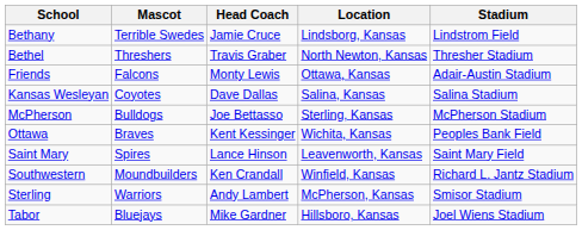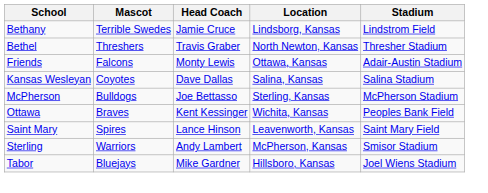 <table class="wikitable">
 <tr>
 <th>School</th>
 <th>Mascot</th>
 <th>Head Coach</th>
 <th>Location</th>
 <th>Stadium</th>
 </tr>
 <tr>
 <td><a href='#'>Bethany</a></td>
 <td><a href='#'>Terrible Swedes</a></td>
 <td><a href='#'>Jamie Cruce</a></td>
 <td><a href='#'>Lindsborg, Kansas</a></td>
 <td><a href='#'>Lindstrom Field</a></td>
 </tr>
 <tr>
 <td><a href='#'>Bethel</a></td>
 <td><a href='#'>Threshers</a></td>
 <td><a href='#'>Travis Graber</a></td>
 <td><a href='#'>North Newton, Kansas</a></td>
 <td><a href='#'>Thresher Stadium</a></td>
 </tr>
 <tr>
 <td><a href='#'>Friends</a></td>
 <td><a href='#'>Falcons</a></td>
 <td><a href='#'>Monty Lewis</a></td>
 <td><a href='#'>Ottawa, Kansas</a></td>
 <td><a href='#'>Adair-Austin Stadium</a></td>
 </tr>
 <tr>
 <td><a href='#'>Kansas Wesleyan</a></td>
 <td><a href='#'>Coyotes</a></td>
 <td><a href='#'>Dave Dallas</a></td>
 <td><a href='#'>Salina, Kansas</a></td>
 <td><a href='#'>Salina Stadium</a></td>
 </tr>
 <tr>
 <td><a href='#'>McPherson</a></td>
 <td><a href='#'>Bulldogs</a></td>
 <td><a href='#'>Joe Bettasso</a></td>
 <td><a href='#'>Sterling, Kansas</a></td>
 <td><a href='#'>McPherson Stadium</a></td>
 </tr>
 <tr>
 <td><a href='#'>Ottawa</a></td>
 <td><a href='#'>Braves</a></td>
 <td><a href='#'>Kent Kessinger</a></td>
 <td><a href='#'>Wichita, Kansas</a></td>
 <td><a href='#'>Peoples Bank Field</a></td>
 </tr>
 <tr>
 <td><a href='#'>Saint Mary</a></td>
 <td><a href='#'>Spires</a></td>
 <td><a href='#'>Lance Hinson</a></td>
 <td><a href='#'>Leavenworth, Kansas</a></td>
 <td><a href='#'>Saint Mary Field</a></td>
 </tr>
 <tr>
-<td><a href='#'>Southwestern</a></td>
-<td><a href='#'>Moundbuilders</a></td>
-<td><a href='#'>Ken Crandall</a></td>
-<td><a href='#'>Winfield, Kansas</a></td>
-<td><a href='#'>Richard L. Jantz Stadium</a></td>
-</tr>
-<tr>
 <td><a href='#'>Sterling</a></td>
 <td><a href='#'>Warriors</a></td>
 <td><a href='#'>Andy Lambert</a></td>
 <td><a href='#'>McPherson, Kansas</a></td>
 <td><a href='#'>Smisor Stadium</a></td>
 </tr>
 <tr>
 <td><a href='#'>Tabor</a></td>
 <td><a href='#'>Bluejays</a></td>
 <td><a href='#'>Mike Gardner</a></td>
 <td><a href='#'>Hillsboro, Kansas</a></td>
 <td><a href='#'>Joel Wiens Stadium</a></td>
 </tr>
 </table>
